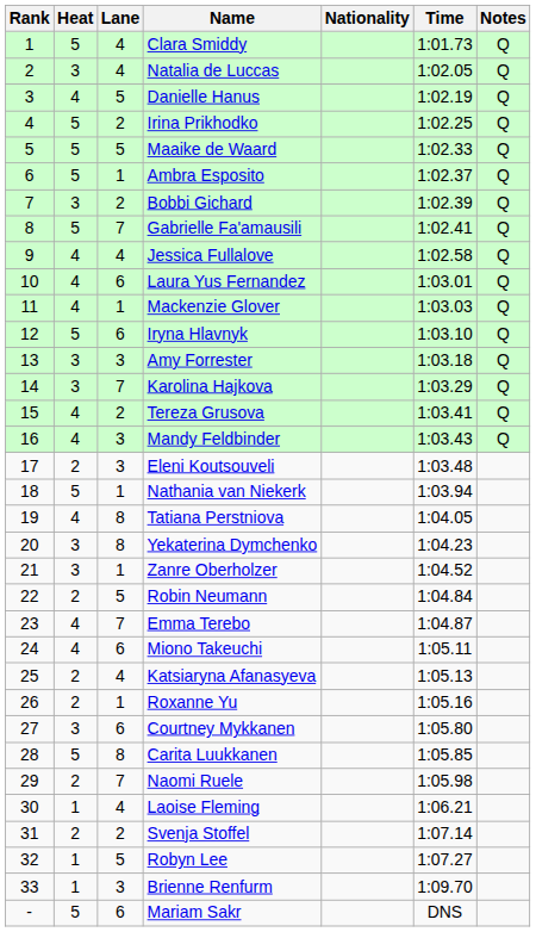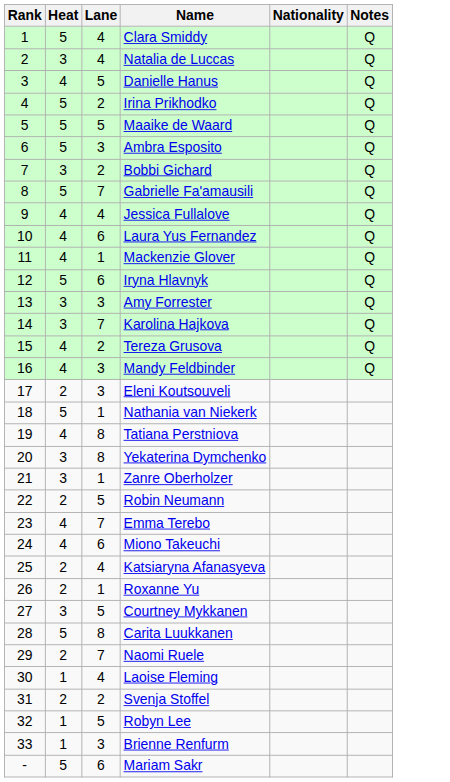 <table class="wikitable sortable" style="text-align:center">
 <tr>
 <th>Rank</th>
 <th>Heat</th>
 <th>Lane</th>
 <th>Name</th>
 <th>Nationality</th>
-<th>Time</th>
 <th>Notes</th>
 </tr>
 <tr bgcolor=ccffcc>
 <td>1</td>
 <td>5</td>
 <td>4</td>
 <td align=left><a href='#'>Clara Smiddy</a></td>
 <td align=left></td>
-<td>1:01.73</td>
 <td>Q</td>
 </tr>
 <tr bgcolor=ccffcc>
 <td>2</td>
 <td>3</td>
 <td>4</td>
 <td align=left><a href='#'>Natalia de Luccas</a></td>
 <td align=left></td>
-<td>1:02.05</td>
 <td>Q</td>
 </tr>
 <tr bgcolor=ccffcc>
 <td>3</td>
 <td>4</td>
 <td>5</td>
 <td align=left><a href='#'>Danielle Hanus</a></td>
 <td align=left></td>
-<td>1:02.19</td>
 <td>Q</td>
 </tr>
 <tr bgcolor=ccffcc>
 <td>4</td>
 <td>5</td>
 <td>2</td>
 <td align=left><a href='#'>Irina Prikhodko</a></td>
 <td align=left></td>
-<td>1:02.25</td>
 <td>Q</td>
 </tr>
 <tr bgcolor=ccffcc>
 <td>5</td>
 <td>5</td>
 <td>5</td>
 <td align=left><a href='#'>Maaike de Waard</a></td>
 <td align=left></td>
-<td>1:02.33</td>
 <td>Q</td>
 </tr>
 <tr bgcolor=ccffcc>
 <td>6</td>
 <td>5</td>
-<td>1</td>
+<td>3</td>
 <td align=left><a href='#'>Ambra Esposito</a></td>
 <td align=left></td>
-<td>1:02.37</td>
 <td>Q</td>
 </tr>
 <tr bgcolor=ccffcc>
 <td>7</td>
 <td>3</td>
 <td>2</td>
 <td align=left><a href='#'>Bobbi Gichard</a></td>
 <td align=left></td>
-<td>1:02.39</td>
 <td>Q</td>
 </tr>
 <tr bgcolor=ccffcc>
 <td>8</td>
 <td>5</td>
 <td>7</td>
 <td align=left><a href='#'>Gabrielle Fa'amausili</a></td>
 <td align=left></td>
-<td>1:02.41</td>
 <td>Q</td>
 </tr>
 <tr bgcolor=ccffcc>
 <td>9</td>
 <td>4</td>
 <td>4</td>
 <td align=left><a href='#'>Jessica Fullalove</a></td>
 <td align=left></td>
-<td>1:02.58</td>
 <td>Q</td>
 </tr>
 <tr bgcolor=ccffcc>
 <td>10</td>
 <td>4</td>
 <td>6</td>
 <td align=left><a href='#'>Laura Yus Fernandez</a></td>
 <td align=left></td>
-<td>1:03.01</td>
 <td>Q</td>
 </tr>
 <tr bgcolor=ccffcc>
 <td>11</td>
 <td>4</td>
 <td>1</td>
 <td align=left><a href='#'>Mackenzie Glover</a></td>
 <td align=left></td>
-<td>1:03.03</td>
 <td>Q</td>
 </tr>
 <tr bgcolor=ccffcc>
 <td>12</td>
 <td>5</td>
 <td>6</td>
 <td align=left><a href='#'>Iryna Hlavnyk</a></td>
 <td align=left></td>
-<td>1:03.10</td>
 <td>Q</td>
 </tr>
 <tr bgcolor=ccffcc>
 <td>13</td>
 <td>3</td>
 <td>3</td>
 <td align=left><a href='#'>Amy Forrester</a></td>
 <td align=left></td>
-<td>1:03.18</td>
 <td>Q</td>
 </tr>
 <tr bgcolor=ccffcc>
 <td>14</td>
 <td>3</td>
 <td>7</td>
 <td align=left><a href='#'>Karolina Hajkova</a></td>
 <td align=left></td>
-<td>1:03.29</td>
 <td>Q</td>
 </tr>
 <tr bgcolor=ccffcc>
 <td>15</td>
 <td>4</td>
 <td>2</td>
 <td align=left><a href='#'>Tereza Grusova</a></td>
 <td align=left></td>
-<td>1:03.41</td>
 <td>Q</td>
 </tr>
 <tr bgcolor=ccffcc>
 <td>16</td>
 <td>4</td>
 <td>3</td>
 <td align=left><a href='#'>Mandy Feldbinder</a></td>
 <td align=left></td>
-<td>1:03.43</td>
 <td>Q</td>
 </tr>
 <tr>
 <td>17</td>
 <td>2</td>
 <td>3</td>
 <td align=left><a href='#'>Eleni Koutsouveli</a></td>
 <td align=left></td>
-<td>1:03.48</td>
 <td></td>
 </tr>
 <tr>
 <td>18</td>
 <td>5</td>
 <td>1</td>
 <td align=left><a href='#'>Nathania van Niekerk</a></td>
 <td align=left></td>
-<td>1:03.94</td>
 <td></td>
 </tr>
 <tr>
 <td>19</td>
 <td>4</td>
 <td>8</td>
 <td align=left><a href='#'>Tatiana Perstniova</a></td>
 <td align=left></td>
-<td>1:04.05</td>
 <td></td>
 </tr>
 <tr>
 <td>20</td>
 <td>3</td>
 <td>8</td>
 <td align=left><a href='#'>Yekaterina Dymchenko</a></td>
 <td align=left></td>
-<td>1:04.23</td>
 <td></td>
 </tr>
 <tr>
 <td>21</td>
 <td>3</td>
 <td>1</td>
 <td align=left><a href='#'>Zanre Oberholzer</a></td>
 <td align=left></td>
-<td>1:04.52</td>
 <td></td>
 </tr>
 <tr>
 <td>22</td>
 <td>2</td>
 <td>5</td>
 <td align=left><a href='#'>Robin Neumann</a></td>
 <td align=left></td>
-<td>1:04.84</td>
 <td></td>
 </tr>
 <tr>
 <td>23</td>
 <td>4</td>
 <td>7</td>
 <td align=left><a href='#'>Emma Terebo</a></td>
 <td align=left></td>
-<td>1:04.87</td>
 <td></td>
 </tr>
 <tr>
 <td>24</td>
 <td>4</td>
 <td>6</td>
 <td align=left><a href='#'>Miono Takeuchi</a></td>
 <td align=left></td>
-<td>1:05.11</td>
 <td></td>
 </tr>
 <tr>
 <td>25</td>
 <td>2</td>
 <td>4</td>
 <td align=left><a href='#'>Katsiaryna Afanasyeva</a></td>
 <td align=left></td>
-<td>1:05.13</td>
 <td></td>
 </tr>
 <tr>
 <td>26</td>
 <td>2</td>
 <td>1</td>
 <td align=left><a href='#'>Roxanne Yu</a></td>
 <td align=left></td>
-<td>1:05.16</td>
 <td></td>
 </tr>
 <tr>
 <td>27</td>
 <td>3</td>
-<td>6</td>
+<td>5</td>
 <td align=left><a href='#'>Courtney Mykkanen</a></td>
 <td align=left></td>
-<td>1:05.80</td>
 <td></td>
 </tr>
 <tr>
 <td>28</td>
 <td>5</td>
 <td>8</td>
 <td align=left><a href='#'>Carita Luukkanen</a></td>
 <td align=left></td>
-<td>1:05.85</td>
 <td></td>
 </tr>
 <tr>
 <td>29</td>
 <td>2</td>
 <td>7</td>
 <td align=left><a href='#'>Naomi Ruele</a></td>
 <td align=left></td>
-<td>1:05.98</td>
 <td></td>
 </tr>
 <tr>
 <td>30</td>
 <td>1</td>
 <td>4</td>
 <td align=left><a href='#'>Laoise Fleming</a></td>
 <td align=left></td>
-<td>1:06.21</td>
 <td></td>
 </tr>
 <tr>
 <td>31</td>
 <td>2</td>
 <td>2</td>
 <td align=left><a href='#'>Svenja Stoffel</a></td>
 <td align=left></td>
-<td>1:07.14</td>
 <td></td>
 </tr>
 <tr>
 <td>32</td>
 <td>1</td>
 <td>5</td>
 <td align=left><a href='#'>Robyn Lee</a></td>
 <td align=left></td>
-<td>1:07.27</td>
 <td></td>
 </tr>
 <tr>
 <td>33</td>
 <td>1</td>
 <td>3</td>
 <td align=left><a href='#'>Brienne Renfurm</a></td>
 <td align=left></td>
-<td>1:09.70</td>
 <td></td>
 </tr>
 <tr>
 <td>-</td>
 <td>5</td>
 <td>6</td>
 <td align=left><a href='#'>Mariam Sakr</a></td>
 <td align=left></td>
-<td>DNS</td>
 <td></td>
 </tr>
 </table>
